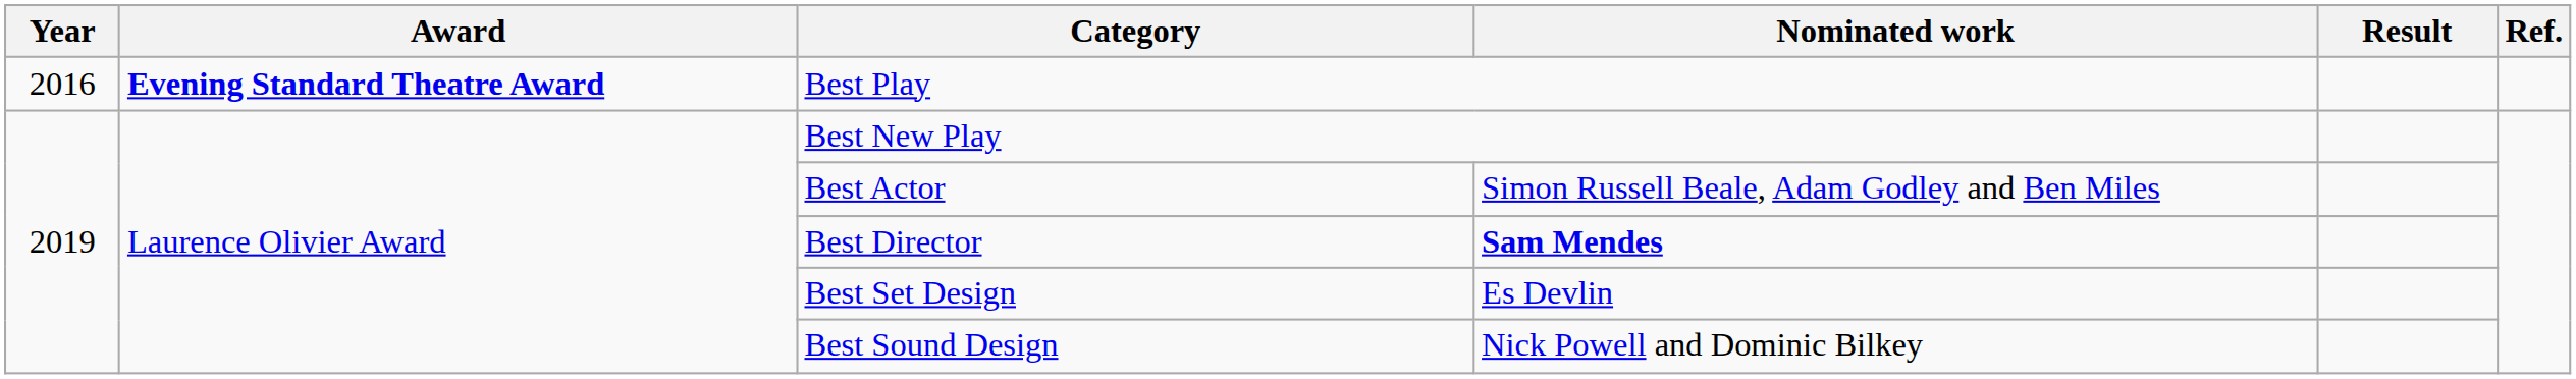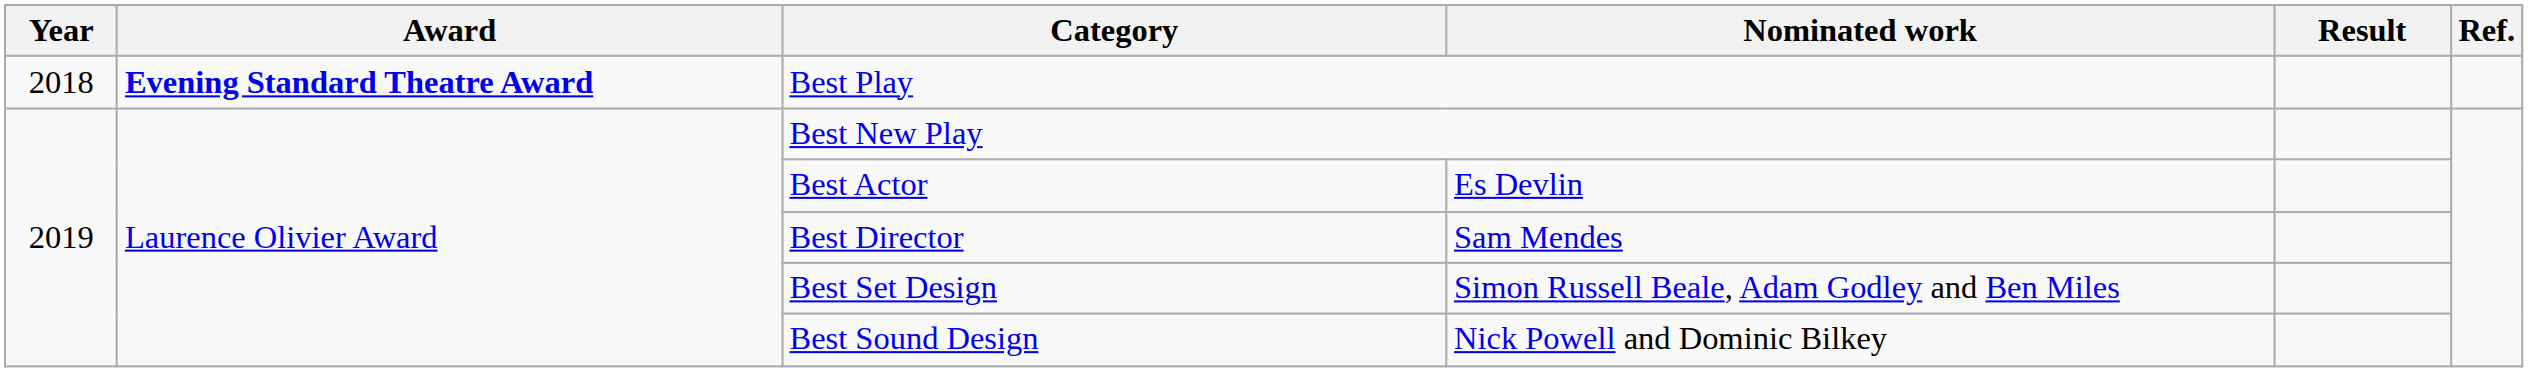 <table class=wikitable>
 <tr>
 <th scope="col" style="width:3em;">Year</th>
 <th scope="col" style="width:20em;">Award</th>
 <th scope="col" style="width:20em;">Category</th>
 <th scope="col" style="width:25em;">Nominated work</th>
 <th scope="col" style="width:5em;">Result</th>
 <th>Ref.</th>
 </tr>
 <tr>
-<td style="text-align:center;">2016</td>
+<td style="text-align:center;">2018</td>
 <td><strong><a href='#'>Evening Standard Theatre Award</a></strong></td>
 <td colspan="2"><a href='#'>Best Play</a></td>
 <td></td>
 <td style="text-align:center;"> <br></td>
 </tr>
 <tr>
 <td rowspan="5" style="text-align: center;">2019</td>
 <td rowspan="5"><a href='#'>Laurence Olivier Award</a></td>
 <td colspan="2"><a href='#'>Best New Play</a></td>
 <td></td>
 <td style="text-align:center;", rowspan=5></td>
 </tr>
 <tr>
 <td><a href='#'>Best Actor</a></td>
-<td><a href='#'>Simon Russell Beale</a>, <a href='#'>Adam Godley</a> and <a href='#'>Ben Miles</a></td>
+<td><a href='#'>Es Devlin</a></td>
 <td></td>
 </tr>
 <tr>
 <td><a href='#'>Best Director</a></td>
-<td><strong><a href='#'>Sam Mendes</a></strong></td>
+<td><a href='#'>Sam Mendes</a></td>
 <td></td>
 </tr>
 <tr>
 <td><a href='#'>Best Set Design</a></td>
-<td><a href='#'>Es Devlin</a></td>
+<td><a href='#'>Simon Russell Beale</a>, <a href='#'>Adam Godley</a> and <a href='#'>Ben Miles</a></td>
 <td></td>
 </tr>
 <tr>
 <td><a href='#'>Best Sound Design</a></td>
 <td><a href='#'>Nick Powell</a> and Dominic Bilkey</td>
 <td></td>
 </tr>
 </table>
